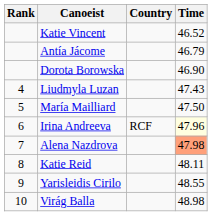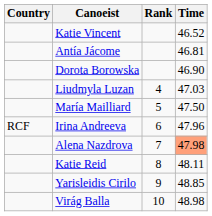 <table class="wikitable" style="text-align:center">
 <tr>
+<th>Country</th>
+<th>Canoeist</th>
 <th>Rank</th>
-<th>Canoeist</th>
-<th>Country</th>
 <th>Time</th>
 </tr>
 <tr>
+<td align="left"></td>
+<td align="left"><a href='#'>Katie Vincent</a></td>
 <td></td>
-<td align="left"><a href='#'>Katie Vincent</a></td>
-<td align="left"></td>
 <td>46.52</td>
 </tr>
 <tr>
+<td align="left"></td>
+<td align="left"><a href='#'>Antía Jácome</a></td>
 <td></td>
-<td align="left"><a href='#'>Antía Jácome</a></td>
-<td align="left"></td>
-<td>46.79</td>
+<td>46.81</td>
 </tr>
 <tr>
+<td align="left"></td>
+<td align="left"><a href='#'>Dorota Borowska</a></td>
 <td></td>
-<td align="left"><a href='#'>Dorota Borowska</a></td>
-<td align="left"></td>
 <td>46.90</td>
 </tr>
 <tr>
+<td align="left"></td>
+<td align="left"><a href='#'>Liudmyla Luzan</a></td>
 <td>4</td>
-<td align="left"><a href='#'>Liudmyla Luzan</a></td>
-<td align="left"></td>
-<td>47.43</td>
+<td>47.03</td>
 </tr>
 <tr>
+<td align="left"></td>
+<td align="left"><a href='#'>María Mailliard</a></td>
 <td>5</td>
-<td align="left"><a href='#'>María Mailliard</a></td>
-<td align="left"></td>
 <td>47.50</td>
 </tr>
 <tr>
+<td align="left"> RCF</td>
+<td align="left"><a href='#'>Irina Andreeva</a></td>
 <td>6</td>
-<td align="left"><a href='#'>Irina Andreeva</a></td>
-<td align="left"> RCF</td>
-<td style="background: lightyellow;">47.96</td>
+<td>47.96</td>
 </tr>
 <tr>
+<td align="left"></td>
+<td align="left"><a href='#'>Alena Nazdrova</a></td>
 <td>7</td>
-<td align="left"><a href='#'>Alena Nazdrova</a></td>
-<td align="left"></td>
 <td style="background: lightsalmon;">47.98</td>
 </tr>
 <tr>
+<td align="left"></td>
+<td align="left"><a href='#'>Katie Reid</a></td>
 <td>8</td>
-<td align="left"><a href='#'>Katie Reid</a></td>
-<td align="left"></td>
 <td>48.11</td>
 </tr>
 <tr>
+<td align="left"></td>
+<td align="left"><a href='#'>Yarisleidis Cirilo</a></td>
 <td>9</td>
-<td align="left"><a href='#'>Yarisleidis Cirilo</a></td>
-<td align="left"></td>
-<td>48.55</td>
+<td>48.85</td>
 </tr>
 <tr>
+<td align="left"></td>
+<td align="left"><a href='#'>Virág Balla</a></td>
 <td>10</td>
-<td align="left"><a href='#'>Virág Balla</a></td>
-<td align="left"></td>
 <td>48.98</td>
 </tr>
 </table>
